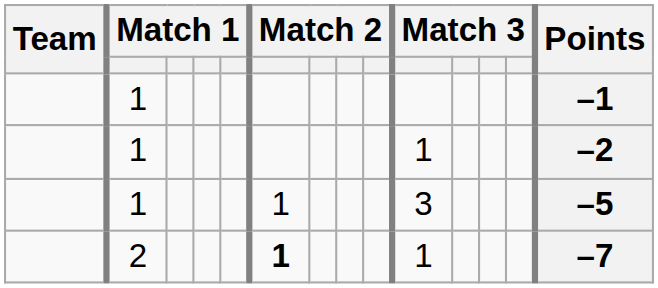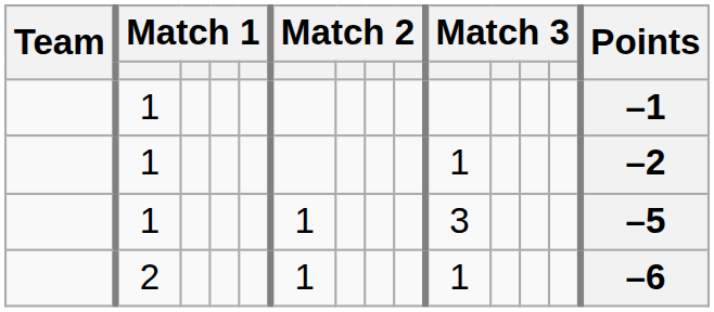 <table class="wikitable sortable" style="text-align:center;">
 <tr>
 <th rowspan=2>Team</th>
 <th colspan=4 style="border-left:3px solid gray">Match 1</th>
 <th colspan=4 style="border-left:3px solid gray">Match 2</th>
 <th colspan=4 style="border-left:3px solid gray">Match 3</th>
 <th rowspan=2 style="border-left:3px solid gray">Points</th>
 </tr>
 <tr>
 <th style="border-left:3px solid gray"></th>
 <th></th>
 <th></th>
 <th></th>
 <th style="border-left:3px solid gray"></th>
 <th></th>
 <th></th>
 <th></th>
 <th style="border-left:3px solid gray"></th>
 <th></th>
 <th></th>
 <th></th>
 </tr>
 <tr>
 <td align=left></td>
 <td style="border-left:3px solid gray">1</td>
 <td></td>
 <td></td>
 <td></td>
 <td style="border-left:3px solid gray"></td>
 <td></td>
 <td></td>
 <td></td>
 <td style="border-left:3px solid gray"></td>
 <td></td>
 <td></td>
 <td></td>
 <th style="border-left:3px solid gray">–1</th>
 </tr>
 <tr>
 <td align=left></td>
 <td style="border-left:3px solid gray">1</td>
 <td></td>
 <td></td>
 <td></td>
 <td style="border-left:3px solid gray"></td>
 <td></td>
 <td></td>
 <td></td>
 <td style="border-left:3px solid gray">1</td>
 <td></td>
 <td></td>
 <td></td>
 <th style="border-left:3px solid gray">–2</th>
 </tr>
 <tr>
 <td align=left></td>
 <td style="border-left:3px solid gray">1</td>
 <td></td>
 <td></td>
 <td></td>
 <td style="border-left:3px solid gray">1</td>
 <td></td>
 <td></td>
 <td></td>
 <td style="border-left:3px solid gray">3</td>
 <td></td>
 <td></td>
 <td></td>
 <th style="border-left:3px solid gray">–5</th>
 </tr>
 <tr>
 <td align=left></td>
 <td style="border-left:3px solid gray">2</td>
 <td></td>
 <td></td>
 <td></td>
-<td style="border-left:3px solid gray"><strong>1</strong></td>
+<td style="border-left:3px solid gray">1</td>
 <td></td>
 <td></td>
 <td></td>
 <td style="border-left:3px solid gray">1</td>
 <td></td>
 <td></td>
 <td></td>
-<th style="border-left:3px solid gray">–7</th>
+<th style="border-left:3px solid gray">–6</th>
 </tr>
 </table>
